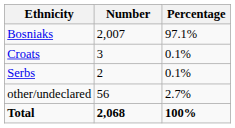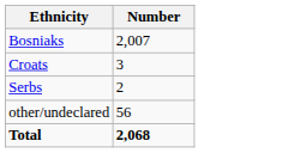 <table class="wikitable">
 <tr>
 <th width="100px">Ethnicity</th>
 <th width="80px">Number</th>
-<th width="80px">Percentage</th>
 </tr>
 <tr>
 <td><a href='#'>Bosniaks</a></td>
 <td>2,007</td>
-<td>97.1%</td>
 </tr>
 <tr>
 <td><a href='#'>Croats</a></td>
 <td>3</td>
-<td>0.1%</td>
 </tr>
 <tr>
 <td><a href='#'>Serbs</a></td>
 <td>2</td>
-<td>0.1%</td>
 </tr>
 <tr>
 <td>other/undeclared</td>
 <td>56</td>
-<td>2.7%</td>
 </tr>
 <tr>
 <td><strong>Total</strong></td>
 <td><strong>2,068</strong></td>
-<td><strong>100%</strong></td>
 </tr>
 </table>
